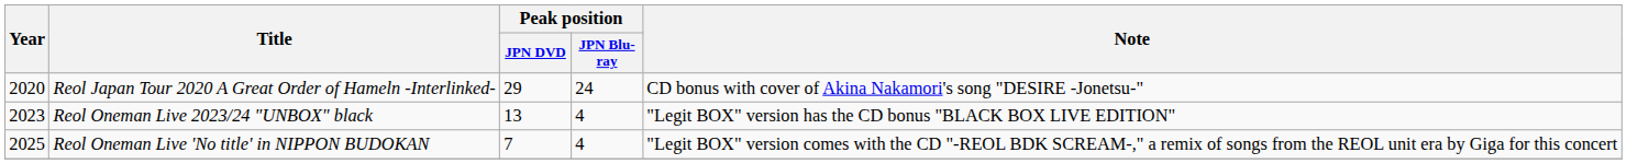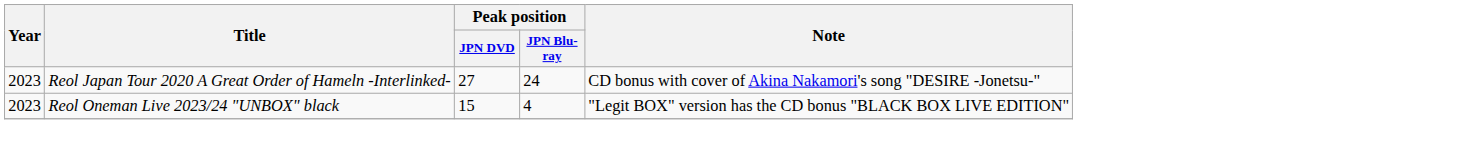 <table class="wikitable">
 <tr>
 <th rowspan="2">Year</th>
 <th rowspan="2">Title</th>
 <th colspan="2">Peak position</th>
 <th rowspan="2">Note</th>
 </tr>
 <tr>
 <th scope="col" style="width:4.5em;font-size:80%;"><a href='#'>JPN DVD</a></th>
 <th scope="col" style="width:4.5em;font-size:80%;"><a href='#'>JPN Blu-ray</a></th>
 </tr>
 <tr>
-<td>2020</td>
+<td>2023</td>
 <td><em>Reol Japan Tour 2020 A Great Order of Hameln -Interlinked-</em></td>
-<td>29</td>
+<td>27</td>
 <td>24</td>
 <td>CD bonus with cover of <a href='#'>Akina Nakamori</a>'s song "DESIRE -Jonetsu-"</td>
 </tr>
 <tr>
 <td>2023</td>
 <td><em>Reol Oneman Live 2023/24 "UNBOX" black</em></td>
-<td>13</td>
+<td>15</td>
 <td>4</td>
 <td>"Legit BOX" version has the CD bonus "BLACK BOX LIVE EDITION"</td>
 </tr>
 <tr>
-<td>2025</td>
-<td><em>Reol Oneman Live 'No title' in NIPPON BUDOKAN</em></td>
-<td>7</td>
-<td>4</td>
-<td>"Legit BOX" version comes with the CD "-REOL BDK SCREAM-," a remix of songs from the REOL unit era by Giga for this concert</td>
-</tr>
-<tr>
 </tr>
 </table>
